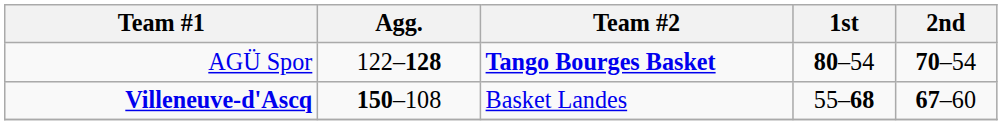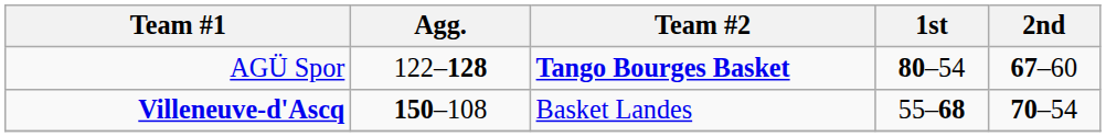 <table class=wikitable style="text-align:center">
 <tr>
 <th width=200>Team #1</th>
 <th width=100>Agg.</th>
 <th width=200>Team #2</th>
 <th width=60>1st</th>
 <th width=60>2nd</th>
 </tr>
 <tr>
 <td align=right><a href='#'>AGÜ Spor</a> </td>
 <td>122–<strong>128</strong></td>
 <td align=left> <strong><a href='#'>Tango Bourges Basket</a></strong></td>
 <td align=center><strong>80</strong>–54</td>
-<td align=center><strong>70</strong>–54</td>
+<td align=center><strong>67</strong>–60</td>
 </tr>
 <tr>
 <td align=right><strong><a href='#'>Villeneuve-d'Ascq</a></strong> </td>
 <td><strong>150</strong>–108</td>
 <td align=left> <a href='#'>Basket Landes</a></td>
 <td align=center>55–<strong>68</strong></td>
-<td align=center><strong>67</strong>–60</td>
+<td align=center><strong>70</strong>–54</td>
 </tr>
 <tr>
 </tr>
 </table>
